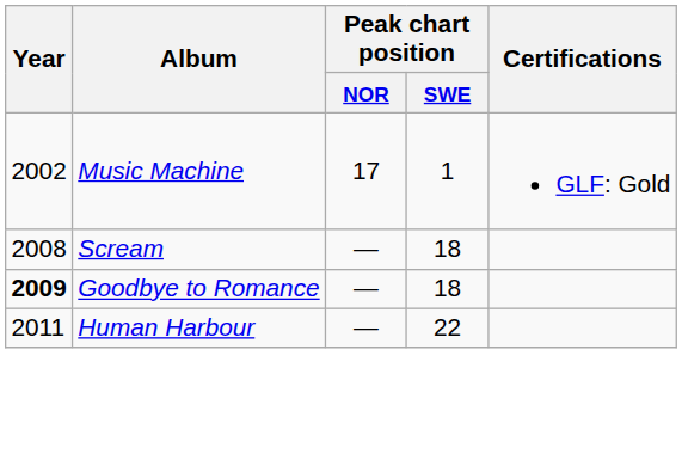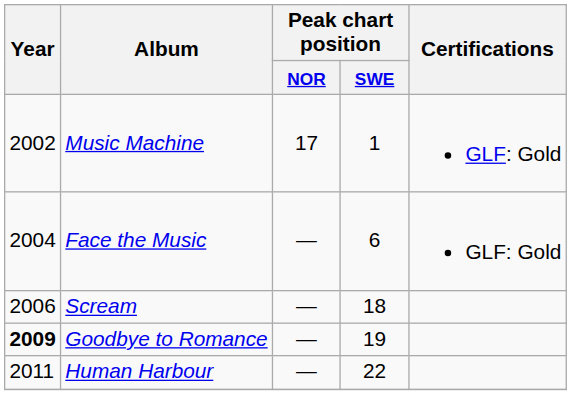 <table class="wikitable">
 <tr>
 <th rowspan="2">Year</th>
 <th rowspan="2">Album</th>
 <th colspan="2">Peak chart position</th>
 <th rowspan="2">Certifications</th>
 </tr>
 <tr>
 <th width="45"><small><a href='#'>NOR</a><br></small></th>
 <th width="45"><small><a href='#'>SWE</a><br></small></th>
 </tr>
 <tr>
 <td>2002</td>
 <td><em><a href='#'>Music Machine</a></em></td>
 <td align="center">17</td>
 <td align="center">1</td>
 <td><br><ul><li><a href='#'>GLF</a>: Gold</li></ul></td>
 </tr>
 <tr>
-<td>2008</td>
+<td>2004</td>
+<td><em><a href='#'>Face the Music</a></em></td>
+<td align="center">—</td>
+<td align="center">6</td>
+<td><br><ul><li>GLF: Gold</li></ul></td>
+</tr>
+<tr>
+<td>2006</td>
 <td><em><a href='#'>Scream</a></em></td>
 <td align="center">—</td>
 <td align="center">18</td>
 <td></td>
 </tr>
 <tr>
 <td><strong>2009</strong></td>
 <td><em><a href='#'>Goodbye to Romance</a></em></td>
 <td align="center">—</td>
-<td align="center">18</td>
+<td align="center">19</td>
 <td></td>
 </tr>
 <tr>
 <td>2011</td>
 <td><em><a href='#'>Human Harbour</a></em></td>
 <td align="center">—</td>
 <td align="center">22</td>
 <td></td>
 </tr>
 <tr>
 </tr>
 </table>
